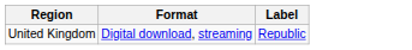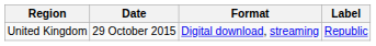 <table class=wikitable>
 <tr>
 <th>Region</th>
+<th>Date</th>
 <th>Format</th>
 <th>Label</th>
 </tr>
 <tr>
 <td>United Kingdom</td>
+<td>29 October 2015</td>
 <td><a href='#'>Digital download</a>, <a href='#'>streaming</a></td>
 <td><a href='#'>Republic</a></td>
 </tr>
 </table>
